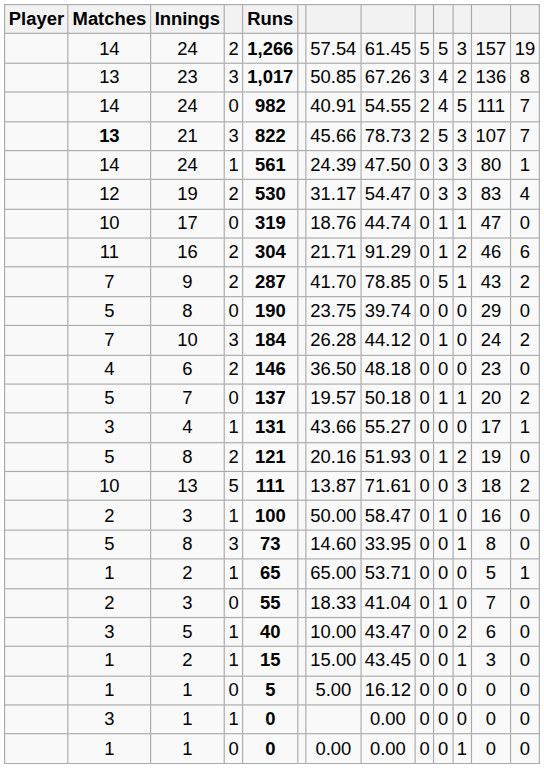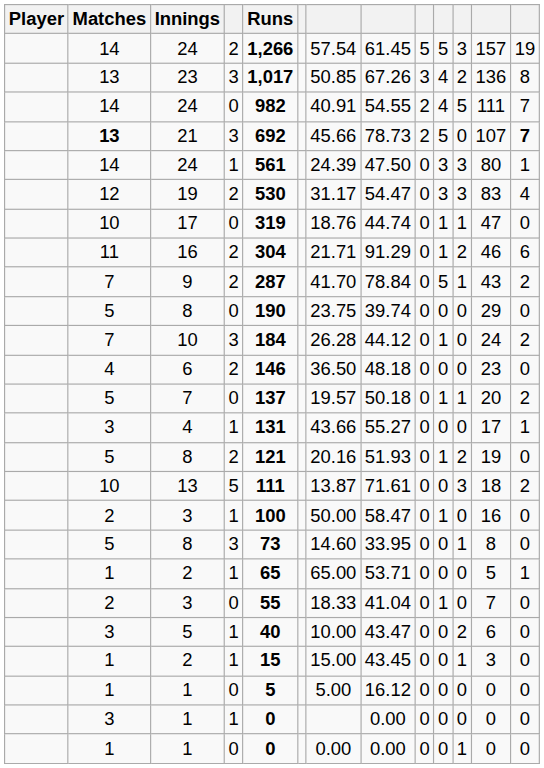 <table class="wikitable sortable" style="text-align:center">
 <tr>
 <th>Player</th>
 <th>Matches</th>
 <th>Innings</th>
 <th></th>
 <th>Runs</th>
 <th></th>
 <th></th>
 <th></th>
 <th></th>
 <th></th>
 <th></th>
 <th></th>
 <th></th>
 </tr>
 <tr>
 <td align="left"></td>
 <td>14</td>
 <td>24</td>
 <td>2</td>
 <td><strong>1,266</strong></td>
 <td></td>
 <td>57.54</td>
 <td>61.45</td>
 <td>5</td>
 <td>5</td>
 <td>3</td>
 <td>157</td>
 <td>19</td>
 </tr>
 <tr>
 <td align="left"></td>
 <td>13</td>
 <td>23</td>
 <td>3</td>
 <td><strong>1,017</strong></td>
 <td></td>
 <td>50.85</td>
 <td>67.26</td>
 <td>3</td>
 <td>4</td>
 <td>2</td>
 <td>136</td>
 <td>8</td>
 </tr>
 <tr>
 <td align="left"></td>
 <td>14</td>
 <td>24</td>
 <td>0</td>
 <td><strong>982</strong></td>
 <td></td>
 <td>40.91</td>
 <td>54.55</td>
 <td>2</td>
 <td>4</td>
 <td>5</td>
 <td>111</td>
 <td>7</td>
 </tr>
 <tr>
 <td align="left"></td>
 <td><strong>13</strong></td>
 <td>21</td>
 <td>3</td>
-<td><strong>822</strong></td>
+<td><strong>692</strong></td>
 <td></td>
 <td>45.66</td>
 <td>78.73</td>
 <td>2</td>
 <td>5</td>
-<td>3</td>
+<td>0</td>
 <td>107</td>
-<td>7</td>
+<td><strong>7</strong></td>
 </tr>
 <tr>
 <td align="left"></td>
 <td>14</td>
 <td>24</td>
 <td>1</td>
 <td><strong>561</strong></td>
 <td></td>
 <td>24.39</td>
 <td>47.50</td>
 <td>0</td>
 <td>3</td>
 <td>3</td>
 <td>80</td>
 <td>1</td>
 </tr>
 <tr>
 <td align="left"></td>
 <td>12</td>
 <td>19</td>
 <td>2</td>
 <td><strong>530</strong></td>
 <td></td>
 <td>31.17</td>
 <td>54.47</td>
 <td>0</td>
 <td>3</td>
 <td>3</td>
 <td>83</td>
 <td>4</td>
 </tr>
 <tr>
 <td align="left"></td>
 <td>10</td>
 <td>17</td>
 <td>0</td>
 <td><strong>319</strong></td>
 <td></td>
 <td>18.76</td>
 <td>44.74</td>
 <td>0</td>
 <td>1</td>
 <td>1</td>
 <td>47</td>
 <td>0</td>
 </tr>
 <tr>
 <td align="left"></td>
 <td>11</td>
 <td>16</td>
 <td>2</td>
 <td><strong>304</strong></td>
 <td></td>
 <td>21.71</td>
 <td>91.29</td>
 <td>0</td>
 <td>1</td>
 <td>2</td>
 <td>46</td>
 <td>6</td>
 </tr>
 <tr>
 <td align="left"></td>
 <td>7</td>
 <td>9</td>
 <td>2</td>
 <td><strong>287</strong></td>
 <td></td>
 <td>41.70</td>
-<td>78.85</td>
+<td>78.84</td>
 <td>0</td>
 <td>5</td>
 <td>1</td>
 <td>43</td>
 <td>2</td>
 </tr>
 <tr>
 <td align="left"></td>
 <td>5</td>
 <td>8</td>
 <td>0</td>
 <td><strong>190</strong></td>
 <td></td>
 <td>23.75</td>
 <td>39.74</td>
 <td>0</td>
 <td>0</td>
 <td>0</td>
 <td>29</td>
 <td>0</td>
 </tr>
 <tr>
 <td align="left"></td>
 <td>7</td>
 <td>10</td>
 <td>3</td>
 <td><strong>184</strong></td>
 <td></td>
 <td>26.28</td>
 <td>44.12</td>
 <td>0</td>
 <td>1</td>
 <td>0</td>
 <td>24</td>
 <td>2</td>
 </tr>
 <tr>
 <td align="left"></td>
 <td>4</td>
 <td>6</td>
 <td>2</td>
 <td><strong>146</strong></td>
 <td></td>
 <td>36.50</td>
 <td>48.18</td>
 <td>0</td>
 <td>0</td>
 <td>0</td>
 <td>23</td>
 <td>0</td>
 </tr>
 <tr>
 <td align="left"></td>
 <td>5</td>
 <td>7</td>
 <td>0</td>
 <td><strong>137</strong></td>
 <td></td>
 <td>19.57</td>
 <td>50.18</td>
 <td>0</td>
 <td>1</td>
 <td>1</td>
 <td>20</td>
 <td>2</td>
 </tr>
 <tr>
 <td align="left"></td>
 <td>3</td>
 <td>4</td>
 <td>1</td>
 <td><strong>131</strong></td>
 <td></td>
 <td>43.66</td>
 <td>55.27</td>
 <td>0</td>
 <td>0</td>
 <td>0</td>
 <td>17</td>
 <td>1</td>
 </tr>
 <tr>
 <td align="left"></td>
 <td>5</td>
 <td>8</td>
 <td>2</td>
 <td><strong>121</strong></td>
 <td></td>
 <td>20.16</td>
 <td>51.93</td>
 <td>0</td>
 <td>1</td>
 <td>2</td>
 <td>19</td>
 <td>0</td>
 </tr>
 <tr>
 <td align="left"></td>
 <td>10</td>
 <td>13</td>
 <td>5</td>
 <td><strong>111</strong></td>
 <td></td>
 <td>13.87</td>
 <td>71.61</td>
 <td>0</td>
 <td>0</td>
 <td>3</td>
 <td>18</td>
 <td>2</td>
 </tr>
 <tr>
 <td align="left"></td>
 <td>2</td>
 <td>3</td>
 <td>1</td>
 <td><strong>100</strong></td>
 <td></td>
 <td>50.00</td>
 <td>58.47</td>
 <td>0</td>
 <td>1</td>
 <td>0</td>
 <td>16</td>
 <td>0</td>
 </tr>
 <tr>
 <td align="left"></td>
 <td>5</td>
 <td>8</td>
 <td>3</td>
 <td><strong>73</strong></td>
 <td></td>
 <td>14.60</td>
 <td>33.95</td>
 <td>0</td>
 <td>0</td>
 <td>1</td>
 <td>8</td>
 <td>0</td>
 </tr>
 <tr>
 <td align="left"></td>
 <td>1</td>
 <td>2</td>
 <td>1</td>
 <td><strong>65</strong></td>
 <td></td>
 <td>65.00</td>
 <td>53.71</td>
 <td>0</td>
 <td>0</td>
 <td>0</td>
 <td>5</td>
 <td>1</td>
 </tr>
 <tr>
 <td align="left"></td>
 <td>2</td>
 <td>3</td>
 <td>0</td>
 <td><strong>55</strong></td>
 <td></td>
 <td>18.33</td>
 <td>41.04</td>
 <td>0</td>
 <td>1</td>
 <td>0</td>
 <td>7</td>
 <td>0</td>
 </tr>
 <tr>
 <td align="left"></td>
 <td>3</td>
 <td>5</td>
 <td>1</td>
 <td><strong>40</strong></td>
 <td></td>
 <td>10.00</td>
 <td>43.47</td>
 <td>0</td>
 <td>0</td>
 <td>2</td>
 <td>6</td>
 <td>0</td>
 </tr>
 <tr>
 <td align="left"></td>
 <td>1</td>
 <td>2</td>
 <td>1</td>
 <td><strong>15</strong></td>
 <td></td>
 <td>15.00</td>
 <td>43.45</td>
 <td>0</td>
 <td>0</td>
 <td>1</td>
 <td>3</td>
 <td>0</td>
 </tr>
 <tr>
 <td align="left"></td>
 <td>1</td>
 <td>1</td>
 <td>0</td>
 <td><strong>5</strong></td>
 <td></td>
 <td>5.00</td>
 <td>16.12</td>
 <td>0</td>
 <td>0</td>
 <td>0</td>
 <td>0</td>
 <td>0</td>
 </tr>
 <tr>
 <td align="left"></td>
 <td>3</td>
 <td>1</td>
 <td>1</td>
 <td><strong>0</strong></td>
 <td></td>
 <td></td>
 <td>0.00</td>
 <td>0</td>
 <td>0</td>
 <td>0</td>
 <td>0</td>
 <td>0</td>
 </tr>
 <tr>
 <td align="left"></td>
 <td>1</td>
 <td>1</td>
 <td>0</td>
 <td><strong>0</strong></td>
 <td></td>
 <td>0.00</td>
 <td>0.00</td>
 <td>0</td>
 <td>0</td>
 <td>1</td>
 <td>0</td>
 <td>0</td>
 </tr>
 </table>
